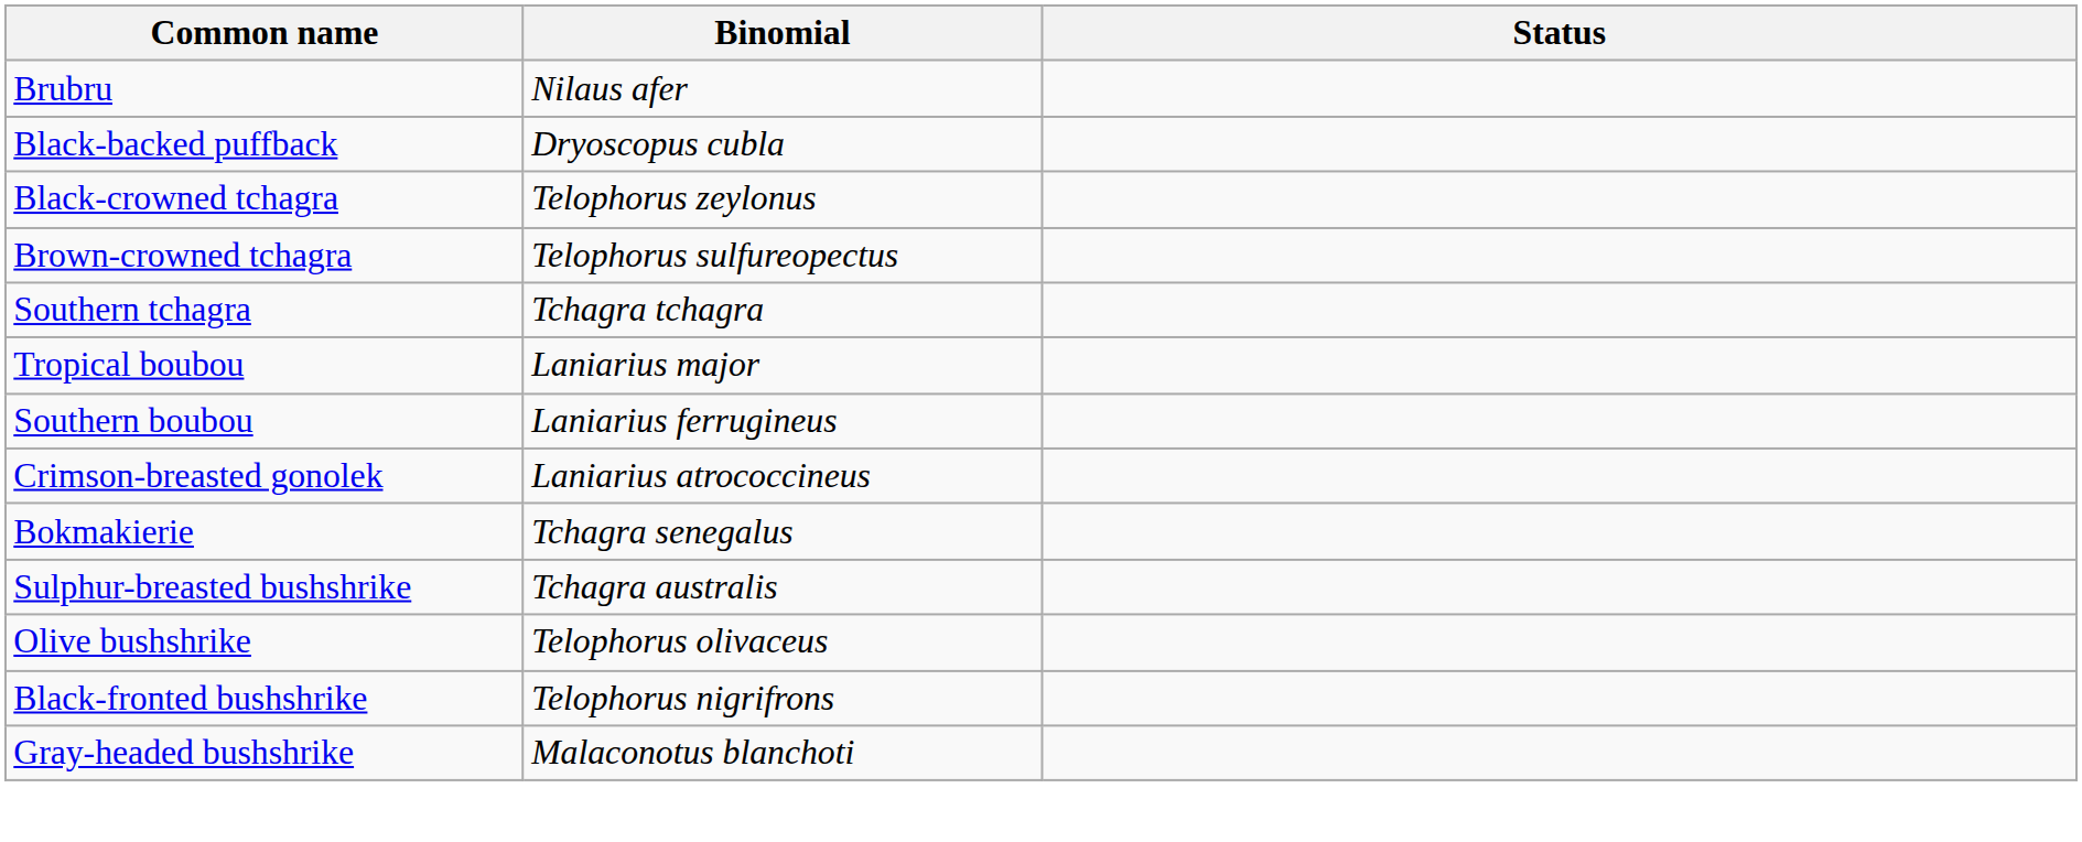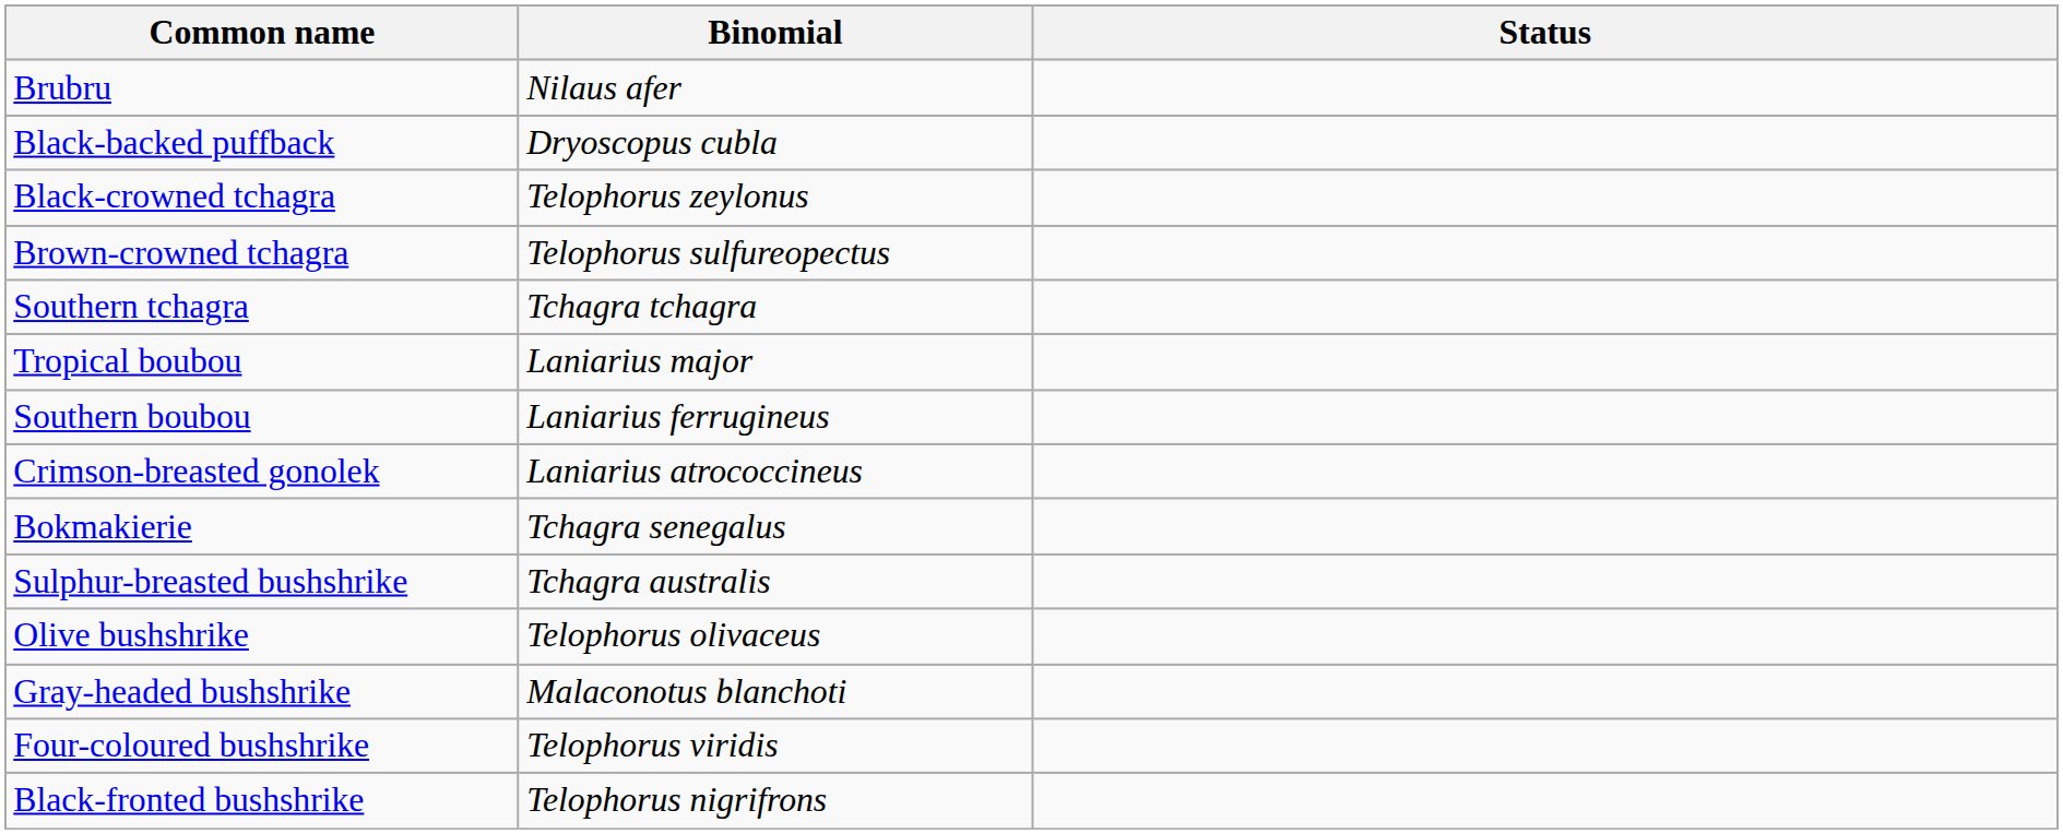 <table width=60% class="wikitable">
 <tr>
 <th width=25%>Common name</th>
 <th width=25%>Binomial</th>
 <th width=50%>Status</th>
 </tr>
 <tr>
 <td><a href='#'>Brubru</a></td>
 <td><em>Nilaus afer</em></td>
 <td></td>
 </tr>
 <tr>
 <td><a href='#'>Black-backed puffback</a></td>
 <td><em>Dryoscopus cubla</em></td>
 <td></td>
 </tr>
 <tr>
 <td><a href='#'>Black-crowned tchagra</a></td>
 <td><em>Telophorus zeylonus</em></td>
 <td></td>
 </tr>
 <tr>
 <td><a href='#'>Brown-crowned tchagra</a></td>
 <td><em>Telophorus sulfureopectus</em></td>
 <td></td>
 </tr>
 <tr>
 <td><a href='#'>Southern tchagra</a></td>
 <td><em>Tchagra tchagra</em></td>
 <td></td>
 </tr>
 <tr>
 <td><a href='#'>Tropical boubou</a></td>
 <td><em>Laniarius major</em></td>
 <td></td>
 </tr>
 <tr>
 <td><a href='#'>Southern boubou</a></td>
 <td><em>Laniarius ferrugineus</em></td>
 <td></td>
 </tr>
 <tr>
 <td><a href='#'>Crimson-breasted gonolek</a></td>
 <td><em>Laniarius atrococcineus</em></td>
 <td></td>
 </tr>
 <tr>
 <td><a href='#'>Bokmakierie</a></td>
 <td><em>Tchagra senegalus</em></td>
 <td></td>
 </tr>
 <tr>
 <td><a href='#'>Sulphur-breasted bushshrike</a></td>
 <td><em>Tchagra australis</em></td>
 <td></td>
 </tr>
 <tr>
 <td><a href='#'>Olive bushshrike</a></td>
 <td><em>Telophorus olivaceus</em></td>
 <td></td>
 </tr>
 <tr>
+<td><a href='#'>Gray-headed bushshrike</a></td>
+<td><em>Malaconotus blanchoti</em></td>
+<td></td>
+</tr>
+<tr>
+<td><a href='#'>Four-coloured bushshrike</a></td>
+<td><em>Telophorus viridis</em></td>
+<td></td>
+</tr>
+<tr>
 <td><a href='#'>Black-fronted bushshrike</a></td>
 <td><em>Telophorus nigrifrons</em></td>
 <td></td>
 </tr>
-<tr>
-<td><a href='#'>Gray-headed bushshrike</a></td>
-<td><em>Malaconotus blanchoti</em></td>
-<td></td>
-</tr>
 </table>
